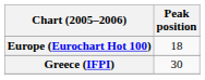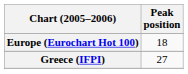 <table class="wikitable sortable plainrowheaders" style="text-align:center">
 <tr>
 <th scope="col">Chart (2005–2006)</th>
 <th scope="col">Peak<br>position</th>
 </tr>
 <tr>
 </tr>
 <tr>
 </tr>
 <tr>
 <th scope="row">Europe (<a href='#'>Eurochart Hot 100</a>)</th>
 <td>18</td>
 </tr>
 <tr>
 </tr>
 <tr>
 </tr>
 <tr>
 <th scope="row">Greece (<a href='#'>IFPI</a>)</th>
-<td>30</td>
+<td>27</td>
 </tr>
 <tr>
 </tr>
 <tr>
 </tr>
 <tr>
 </tr>
 <tr>
 </tr>
 <tr>
 </tr>
 <tr>
 </tr>
 <tr>
 </tr>
 <tr>
 </tr>
 </table>
